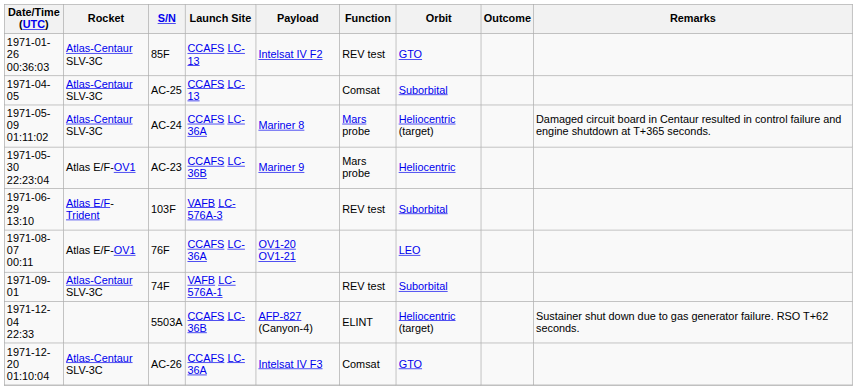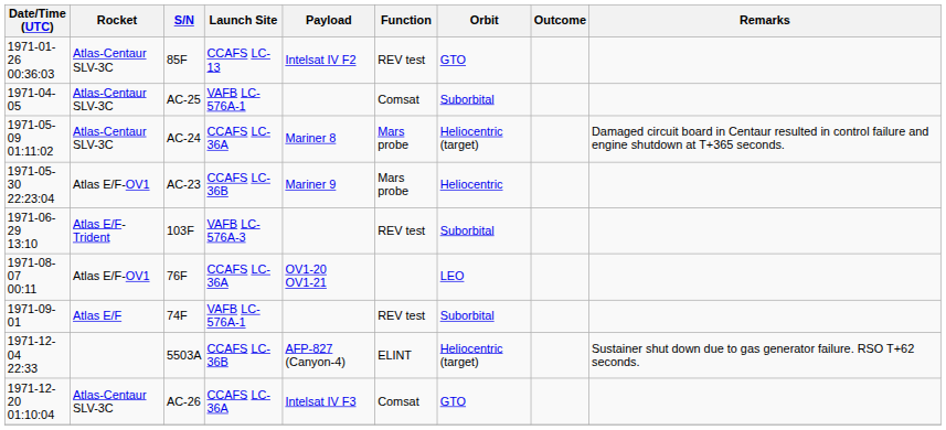 <table class="wikitable" style="margin: 1em 1em 1em 0";>
 <tr>
 <th>Date/Time<br>(<a href='#'>UTC</a>)</th>
 <th>Rocket</th>
 <th><a href='#'>S/N</a></th>
 <th>Launch Site</th>
 <th>Payload</th>
 <th>Function</th>
 <th>Orbit</th>
 <th>Outcome</th>
 <th>Remarks</th>
 </tr>
 <tr>
 <td>1971-01-26<br>00:36:03</td>
 <td><a href='#'>Atlas-Centaur</a> SLV-3C</td>
 <td>85F</td>
 <td><a href='#'>CCAFS</a> <a href='#'>LC-13</a></td>
 <td><a href='#'>Intelsat IV F2</a></td>
 <td>REV test</td>
 <td><a href='#'>GTO</a></td>
 <td></td>
 <td></td>
 </tr>
 <tr>
 <td>1971-04-05</td>
 <td><a href='#'>Atlas-Centaur</a> SLV-3C</td>
 <td>AC-25</td>
-<td><a href='#'>CCAFS</a> <a href='#'>LC-13</a></td>
+<td><a href='#'>VAFB</a> <a href='#'>LC-576A-1</a></td>
 <td></td>
 <td>Comsat</td>
 <td><a href='#'>Suborbital</a></td>
 <td></td>
 <td></td>
 </tr>
 <tr>
 <td>1971-05-09<br>01:11:02</td>
 <td><a href='#'>Atlas-Centaur</a> SLV-3C</td>
 <td>AC-24</td>
 <td><a href='#'>CCAFS</a> <a href='#'>LC-36A</a></td>
 <td><a href='#'>Mariner 8</a></td>
 <td><a href='#'>Mars</a> probe</td>
 <td><a href='#'>Heliocentric</a> (target)</td>
 <td></td>
 <td>Damaged circuit board in Centaur resulted in control failure and engine shutdown at T+365 seconds.</td>
 </tr>
 <tr>
 <td>1971-05-30<br>22:23:04</td>
 <td>Atlas E/F-<a href='#'>OV1</a></td>
 <td>AC-23</td>
 <td><a href='#'>CCAFS</a> <a href='#'>LC-36B</a></td>
 <td><a href='#'>Mariner 9</a></td>
 <td>Mars probe</td>
 <td><a href='#'>Heliocentric</a></td>
 <td></td>
 <td></td>
 </tr>
 <tr>
 <td>1971-06-29<br>13:10</td>
 <td><a href='#'>Atlas E/F</a>-<a href='#'>Trident</a></td>
 <td>103F</td>
 <td><a href='#'>VAFB</a> <a href='#'>LC-576A-3</a></td>
 <td></td>
 <td>REV test</td>
 <td><a href='#'>Suborbital</a></td>
 <td></td>
 <td></td>
 </tr>
 <tr>
 <td>1971-08-07<br>00:11</td>
 <td>Atlas E/F-<a href='#'>OV1</a></td>
 <td>76F</td>
 <td><a href='#'>CCAFS</a> <a href='#'>LC-36A</a></td>
 <td><a href='#'>OV1-20</a><br><a href='#'>OV1-21</a></td>
 <td></td>
 <td><a href='#'>LEO</a></td>
 <td></td>
 <td></td>
 </tr>
 <tr>
 <td>1971-09-01</td>
-<td><a href='#'>Atlas-Centaur</a> SLV-3C</td>
+<td><a href='#'>Atlas E/F</a></td>
 <td>74F</td>
 <td><a href='#'>VAFB</a> <a href='#'>LC-576A-1</a></td>
 <td></td>
 <td>REV test</td>
 <td><a href='#'>Suborbital</a></td>
 <td></td>
 <td></td>
 </tr>
 <tr>
 <td>1971-12-04<br>22:33</td>
 <td></td>
 <td>5503A</td>
 <td><a href='#'>CCAFS</a> <a href='#'>LC-36B</a></td>
 <td><a href='#'>AFP-827</a> (Canyon-4)</td>
 <td>ELINT</td>
 <td><a href='#'>Heliocentric</a> (target)</td>
 <td></td>
 <td>Sustainer shut down due to gas generator failure. RSO T+62 seconds.</td>
 </tr>
 <tr>
 <td>1971-12-20<br>01:10:04</td>
 <td><a href='#'>Atlas-Centaur</a> SLV-3C</td>
 <td>AC-26</td>
 <td><a href='#'>CCAFS</a> <a href='#'>LC-36A</a></td>
 <td><a href='#'>Intelsat IV F3</a></td>
 <td>Comsat</td>
 <td><a href='#'>GTO</a></td>
 <td></td>
 <td></td>
 </tr>
 <tr>
 </tr>
 </table>
